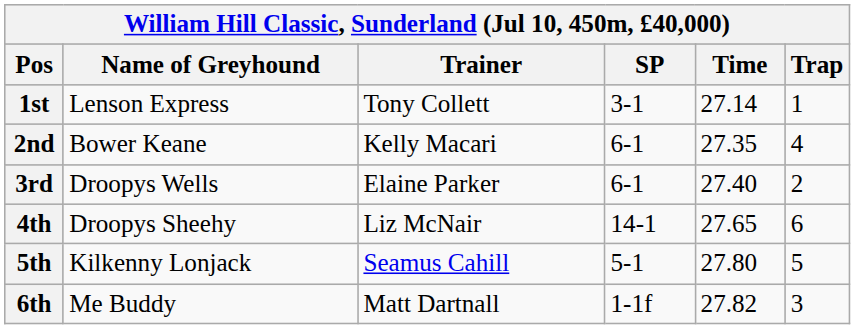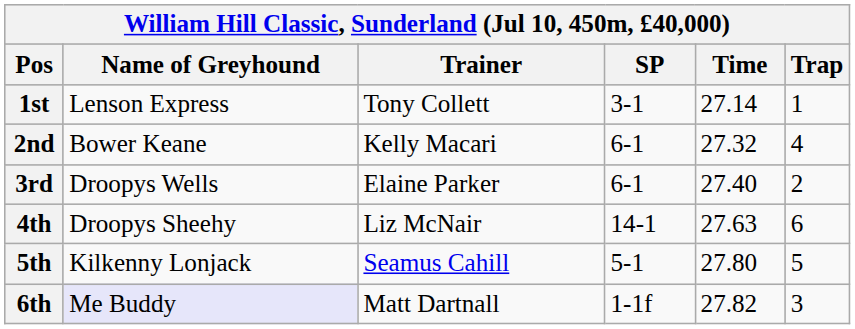 <table class="wikitable">
 <tr>
 <th colspan="6"><a href='#'>William Hill Classic</a>, <a href='#'>Sunderland</a> (Jul 10, 450m, £40,000)</th>
 </tr>
 <tr>
 <th width=30>Pos</th>
 <th width=180>Name of Greyhound</th>
 <th width=150>Trainer</th>
 <th width=50>SP</th>
 <th width=50>Time</th>
 <th width=30>Trap</th>
 </tr>
 <tr>
 <th>1st</th>
 <td>Lenson Express</td>
 <td>Tony Collett</td>
 <td>3-1</td>
 <td>27.14</td>
 <td>1</td>
 </tr>
 <tr>
 <th>2nd</th>
 <td>Bower Keane</td>
 <td>Kelly Macari</td>
 <td>6-1</td>
-<td>27.35</td>
+<td>27.32</td>
 <td>4</td>
 </tr>
 <tr>
 <th>3rd</th>
 <td>Droopys Wells</td>
 <td>Elaine Parker</td>
 <td>6-1</td>
 <td>27.40</td>
 <td>2</td>
 </tr>
 <tr>
 <th>4th</th>
 <td>Droopys Sheehy</td>
 <td>Liz McNair</td>
 <td>14-1</td>
-<td>27.65</td>
+<td>27.63</td>
 <td>6</td>
 </tr>
 <tr>
 <th>5th</th>
 <td>Kilkenny Lonjack</td>
 <td><a href='#'>Seamus Cahill</a></td>
 <td>5-1</td>
 <td>27.80</td>
 <td>5</td>
 </tr>
 <tr>
 <th>6th</th>
-<td>Me Buddy</td>
+<td style="background: lavender;">Me Buddy</td>
 <td>Matt Dartnall</td>
 <td>1-1f</td>
 <td>27.82</td>
 <td>3</td>
 </tr>
 </table>
